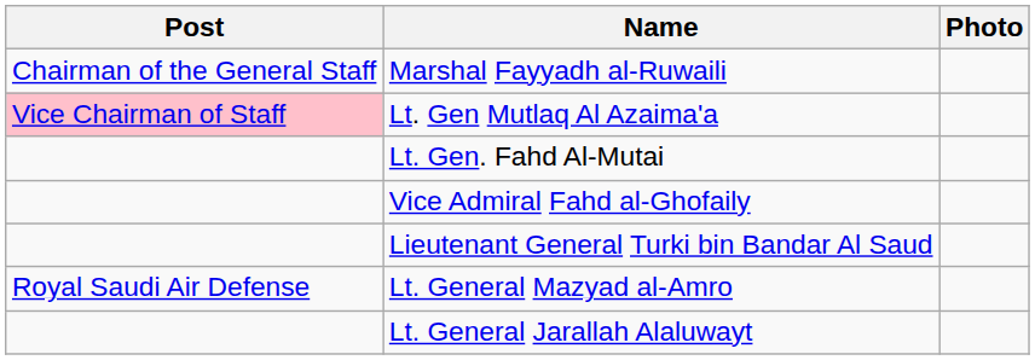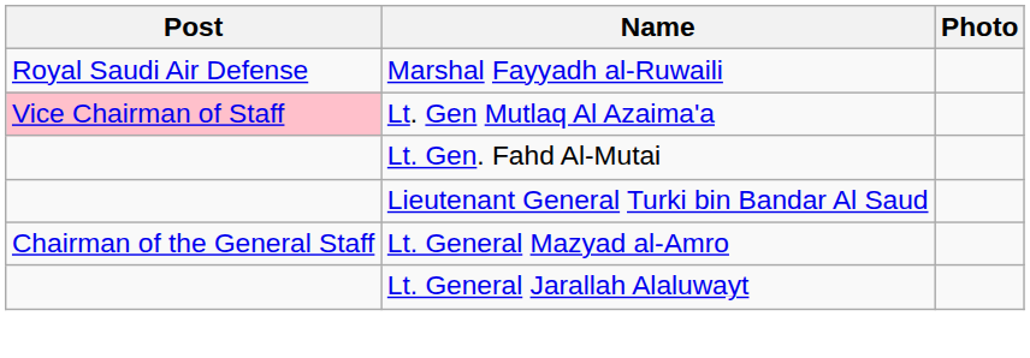 <table class="wikitable">
 <tr>
 <th>Post</th>
 <th>Name</th>
 <th>Photo</th>
 </tr>
 <tr>
-<td><a href='#'>Chairman of the General Staff</a></td>
+<td> <a href='#'>Royal Saudi Air Defense</a></td>
 <td><a href='#'>Marshal</a> <a href='#'>Fayyadh al-Ruwaili</a></td>
 <td></td>
 </tr>
 <tr>
 <td style="background: pink;"><a href='#'>Vice Chairman of Staff</a></td>
 <td><a href='#'>Lt</a>. <a href='#'>Gen</a> <a href='#'>Mutlaq Al Azaima'a</a></td>
 <td></td>
 </tr>
 <tr>
 <td></td>
 <td><a href='#'>Lt. Gen</a>. Fahd Al-Mutai</td>
 <td></td>
 </tr>
 <tr>
 <td></td>
-<td><a href='#'>Vice Admiral</a> <a href='#'>Fahd al-Ghofaily</a></td>
-<td></td>
-</tr>
-<tr>
-<td></td>
 <td><a href='#'>Lieutenant General</a> <a href='#'>Turki bin Bandar Al Saud</a></td>
 <td></td>
 </tr>
 <tr>
-<td> <a href='#'>Royal Saudi Air Defense</a></td>
+<td><a href='#'>Chairman of the General Staff</a></td>
 <td><a href='#'>Lt. General</a> <a href='#'>Mazyad al-Amro</a></td>
 <td></td>
 </tr>
 <tr>
 <td></td>
 <td><a href='#'>Lt. General</a> <a href='#'>Jarallah Alaluwayt</a></td>
 <td></td>
 </tr>
 </table>
